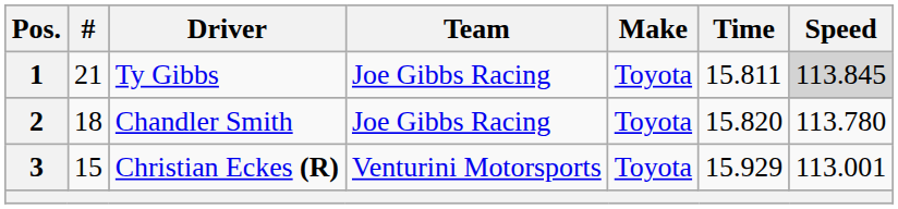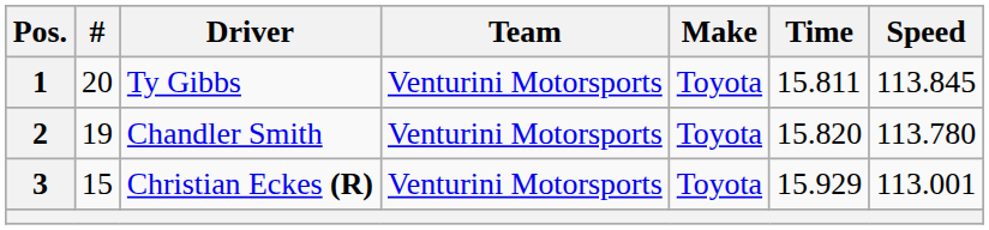 <table class="wikitable" style="font-size:95%">
 <tr>
 <th>Pos.</th>
 <th>#</th>
 <th>Driver</th>
 <th>Team</th>
 <th>Make</th>
 <th>Time</th>
 <th>Speed</th>
 </tr>
 <tr>
 <th>1</th>
-<td>21</td>
+<td>20</td>
 <td><a href='#'>Ty Gibbs</a></td>
-<td><a href='#'>Joe Gibbs Racing</a></td>
+<td><a href='#'>Venturini Motorsports</a></td>
 <td><a href='#'>Toyota</a></td>
 <td>15.811</td>
-<td style="background: lightgrey;">113.845</td>
+<td>113.845</td>
 </tr>
 <tr>
 <th>2</th>
-<td>18</td>
+<td>19</td>
 <td><a href='#'>Chandler Smith</a></td>
-<td><a href='#'>Joe Gibbs Racing</a></td>
+<td><a href='#'>Venturini Motorsports</a></td>
 <td><a href='#'>Toyota</a></td>
 <td>15.820</td>
 <td>113.780</td>
 </tr>
 <tr>
 <th>3</th>
 <td>15</td>
 <td><a href='#'>Christian Eckes</a> <strong>(R)</strong></td>
 <td><a href='#'>Venturini Motorsports</a></td>
 <td><a href='#'>Toyota</a></td>
 <td>15.929</td>
 <td>113.001</td>
 </tr>
 <tr>
 <th colspan="7"></th>
 </tr>
 </table>
